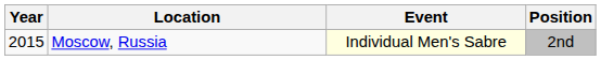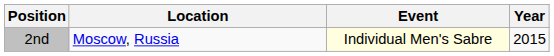 <table class="wikitable" style="text-align:center;">
 <tr>
-<th>Year</th>
+<th>Position</th>
 <th style="width:17em">Location</th>
 <th style="width:12em">Event</th>
-<th>Position</th>
+<th>Year</th>
 </tr>
 <tr>
-<td>2015</td>
+<td bgcolor="silver">2nd</td>
 <td rowspan="1" align="left"> <a href='#'>Moscow</a>, <a href='#'>Russia</a></td>
 <td style="background: lightyellow;">Individual Men's Sabre</td>
-<td bgcolor="silver">2nd</td>
+<td>2015</td>
 </tr>
 </table>
